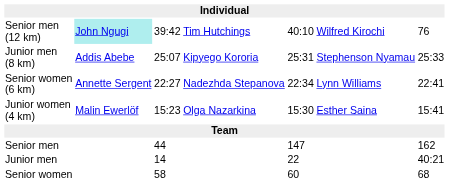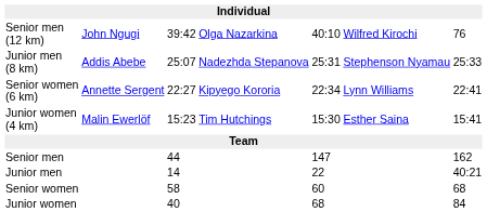 <table>
 <tr>
 <td colspan=7 bgcolor=#eeeeee style=text-align:center;><strong>Individual</strong></td>
 </tr>
 <tr>
 <td>Senior men<br>(12 km)</td>
-<td style="background: paleturquoise;"><a href='#'>John Ngugi</a><br></td>
+<td><a href='#'>John Ngugi</a><br></td>
 <td>39:42</td>
-<td><a href='#'>Tim Hutchings</a><br></td>
+<td><a href='#'>Olga Nazarkina</a><br></td>
 <td>40:10</td>
 <td><a href='#'>Wilfred Kirochi</a><br></td>
 <td>76</td>
 </tr>
 <tr>
 <td>Junior men<br>(8 km)</td>
 <td><a href='#'>Addis Abebe</a><br></td>
 <td>25:07</td>
-<td><a href='#'>Kipyego Kororia</a><br></td>
+<td><a href='#'>Nadezhda Stepanova</a><br></td>
 <td>25:31</td>
 <td><a href='#'>Stephenson Nyamau</a><br></td>
 <td>25:33</td>
 </tr>
 <tr>
 <td>Senior women<br>(6 km)</td>
 <td><a href='#'>Annette Sergent</a><br></td>
 <td>22:27</td>
-<td><a href='#'>Nadezhda Stepanova</a><br></td>
+<td><a href='#'>Kipyego Kororia</a><br></td>
 <td>22:34</td>
 <td><a href='#'>Lynn Williams</a><br></td>
 <td>22:41</td>
 </tr>
 <tr>
 <td>Junior women<br>(4 km)</td>
 <td><a href='#'>Malin Ewerlöf</a><br></td>
 <td>15:23</td>
-<td><a href='#'>Olga Nazarkina</a><br></td>
+<td><a href='#'>Tim Hutchings</a><br></td>
 <td>15:30</td>
 <td><a href='#'>Esther Saina</a><br></td>
 <td>15:41</td>
 </tr>
 <tr>
 <td colspan=7 bgcolor=#eeeeee style=text-align:center;><strong>Team</strong></td>
 </tr>
 <tr>
 <td>Senior men</td>
 <td></td>
 <td>44</td>
 <td></td>
 <td>147</td>
 <td></td>
 <td>162</td>
 </tr>
 <tr>
 <td>Junior men</td>
 <td></td>
 <td>14</td>
 <td></td>
 <td>22</td>
 <td></td>
 <td>40:21</td>
 </tr>
 <tr>
 <td>Senior women</td>
 <td></td>
 <td>58</td>
 <td></td>
 <td>60</td>
 <td></td>
 <td>68</td>
 </tr>
+<tr>
+<td>Junior women</td>
+<td></td>
+<td>40</td>
+<td></td>
+<td>68</td>
+<td></td>
+<td>84</td>
+</tr>
 </table>
